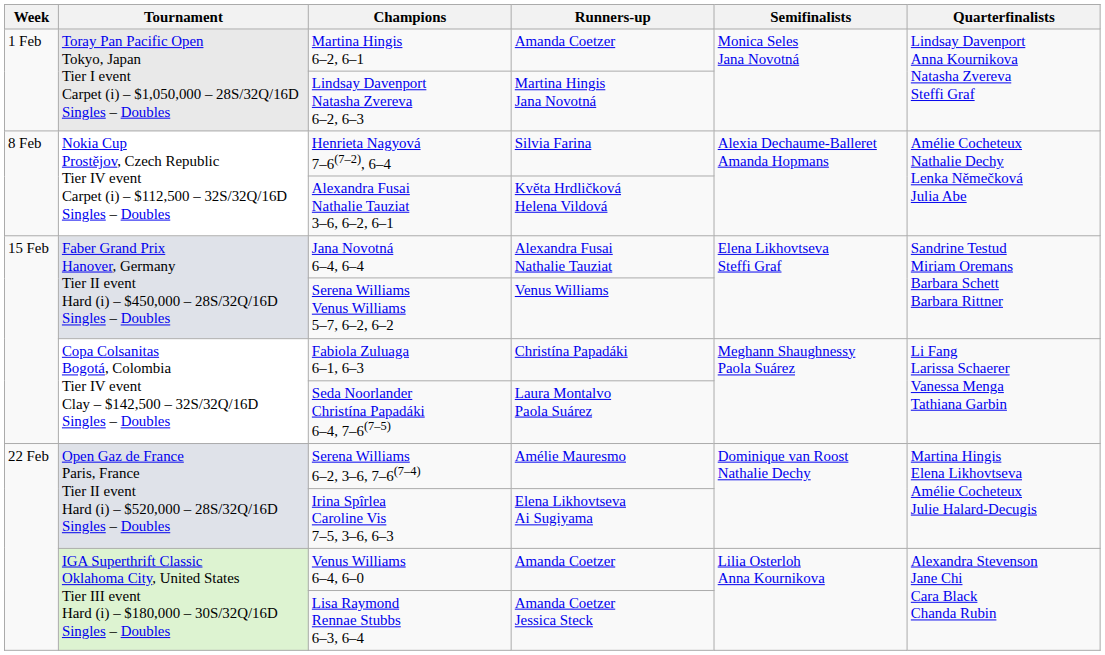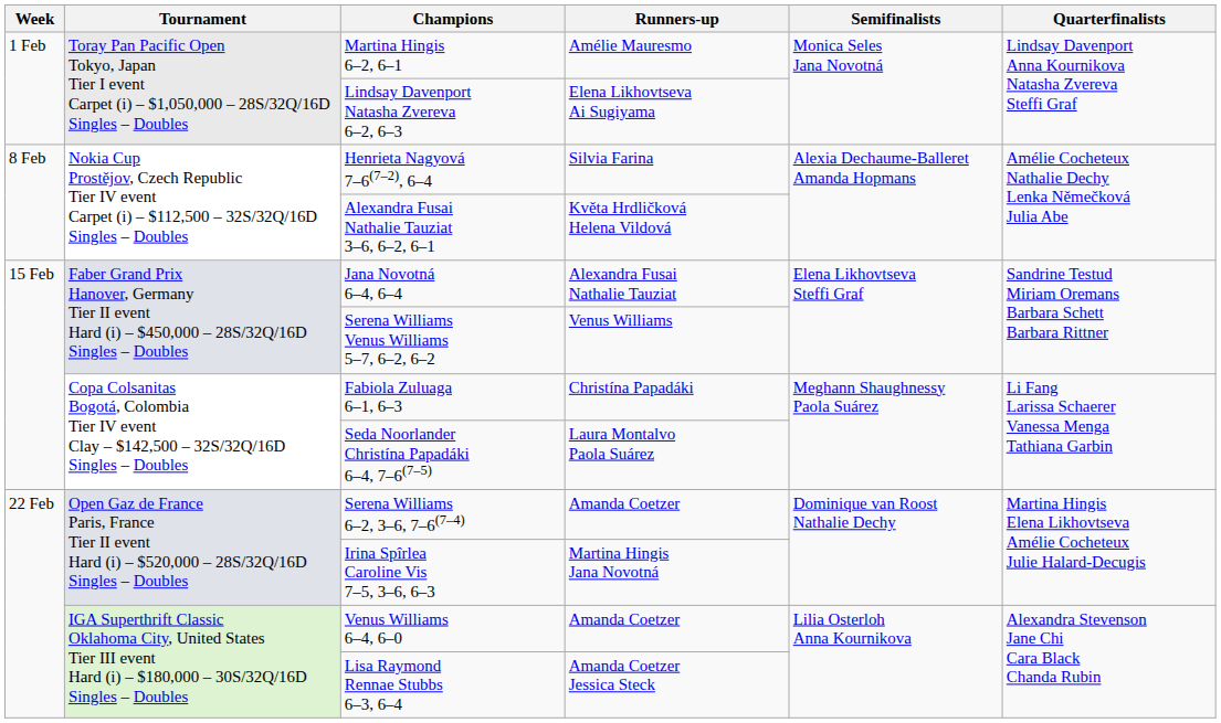 <table class=wikitable style=font-size:95%>
 <tr>
 <th style="width:48px;">Week</th>
 <th style="width:248px;">Tournament</th>
 <th style="width:200px;">Champions</th>
 <th style="width:200px;">Runners-up</th>
 <th style="width:190px;">Semifinalists</th>
 <th style="width:190px;">Quarterfinalists</th>
 </tr>
 <tr valign="top">
 <td rowspan=2>1 Feb</td>
 <td bgcolor=#E9E9E9 rowspan=2><a href='#'>Toray Pan Pacific Open</a><br> Tokyo, Japan <br>Tier I event <br> Carpet (i) – $1,050,000 – 28S/32Q/16D<br><a href='#'>Singles</a> – <a href='#'>Doubles</a></td>
 <td> <a href='#'>Martina Hingis</a> <br> 6–2, 6–1</td>
-<td> <a href='#'>Amanda Coetzer</a></td>
+<td> <a href='#'>Amélie Mauresmo</a></td>
 <td rowspan=2> <a href='#'>Monica Seles</a><br> <a href='#'>Jana Novotná</a></td>
 <td rowspan=2> <a href='#'>Lindsay Davenport</a>  <br>  <a href='#'>Anna Kournikova</a> <br> <a href='#'>Natasha Zvereva</a><br>   <a href='#'>Steffi Graf</a></td>
 </tr>
 <tr valign="top">
 <td> <a href='#'>Lindsay Davenport</a> <br>  <a href='#'>Natasha Zvereva</a><br>6–2, 6–3</td>
-<td> <a href='#'>Martina Hingis</a> <br>  <a href='#'>Jana Novotná</a></td>
+<td> <a href='#'>Elena Likhovtseva</a> <br>  <a href='#'>Ai Sugiyama</a></td>
 </tr>
 <tr valign="top">
 <td rowspan=2>8 Feb</td>
 <td bgcolor=#FFFFFF rowspan=2><a href='#'>Nokia Cup</a><br> <a href='#'>Prostějov</a>, Czech Republic <br>Tier IV event <br> Carpet (i) – $112,500 – 32S/32Q/16D<br><a href='#'>Singles</a> – <a href='#'>Doubles</a></td>
 <td> <a href='#'>Henrieta Nagyová</a> <br> 7–6<sup>(7–2)</sup>, 6–4</td>
 <td> <a href='#'>Silvia Farina</a></td>
 <td rowspan=2> <a href='#'>Alexia Dechaume-Balleret</a><br> <a href='#'>Amanda Hopmans</a></td>
 <td rowspan=2> <a href='#'>Amélie Cocheteux</a>  <br>  <a href='#'>Nathalie Dechy</a> <br> <a href='#'>Lenka Němečková</a><br>   <a href='#'>Julia Abe</a></td>
 </tr>
 <tr valign="top">
 <td> <a href='#'>Alexandra Fusai</a> <br>  <a href='#'>Nathalie Tauziat</a><br>3–6, 6–2, 6–1</td>
 <td> <a href='#'>Květa Hrdličková</a> <br>  <a href='#'>Helena Vildová</a></td>
 </tr>
 <tr valign="top">
 <td rowspan=4>15 Feb</td>
 <td bgcolor=#dfe2e9 rowspan=2><a href='#'>Faber Grand Prix</a><br><a href='#'>Hanover</a>, Germany <br>Tier II event <br> Hard (i) – $450,000 – 28S/32Q/16D<br><a href='#'>Singles</a> – <a href='#'>Doubles</a></td>
 <td> <a href='#'>Jana Novotná</a> <br> 6–4, 6–4</td>
 <td> <a href='#'>Alexandra Fusai</a> <br>  <a href='#'>Nathalie Tauziat</a></td>
 <td rowspan=2> <a href='#'>Elena Likhovtseva</a><br> <a href='#'>Steffi Graf</a></td>
 <td rowspan=2> <a href='#'>Sandrine Testud</a>  <br>  <a href='#'>Miriam Oremans</a> <br> <a href='#'>Barbara Schett</a><br>   <a href='#'>Barbara Rittner</a></td>
 </tr>
 <tr valign="top">
 <td> <a href='#'>Serena Williams</a> <br>  <a href='#'>Venus Williams</a><br>5–7, 6–2, 6–2</td>
 <td> <a href='#'>Venus Williams</a></td>
 </tr>
 <tr valign="top">
 <td bgcolor=#FFFFFF rowspan=2><a href='#'>Copa Colsanitas</a><br> <a href='#'>Bogotá</a>, Colombia <br>Tier IV event <br> Clay – $142,500 – 32S/32Q/16D<br><a href='#'>Singles</a> – <a href='#'>Doubles</a></td>
 <td> <a href='#'>Fabiola Zuluaga</a> <br> 6–1, 6–3</td>
 <td> <a href='#'>Christína Papadáki</a></td>
 <td rowspan=2> <a href='#'>Meghann Shaughnessy</a><br> <a href='#'>Paola Suárez</a></td>
 <td rowspan=2> <a href='#'>Li Fang</a>  <br>  <a href='#'>Larissa Schaerer</a> <br> <a href='#'>Vanessa Menga</a><br>   <a href='#'>Tathiana Garbin</a></td>
 </tr>
 <tr valign="top">
 <td> <a href='#'>Seda Noorlander</a> <br>  <a href='#'>Christína Papadáki</a><br>6–4, 7–6<sup>(7–5)</sup></td>
 <td> <a href='#'>Laura Montalvo</a> <br>  <a href='#'>Paola Suárez</a></td>
 </tr>
 <tr valign="top">
 <td rowspan=4>22 Feb</td>
 <td bgcolor=#dfe2e9 rowspan=2><a href='#'>Open Gaz de France</a><br>  Paris, France <br>Tier II event <br> Hard (i) – $520,000 – 28S/32Q/16D<br><a href='#'>Singles</a> – <a href='#'>Doubles</a></td>
 <td> <a href='#'>Serena Williams</a> <br> 6–2, 3–6, 7–6<sup>(7–4)</sup></td>
-<td> <a href='#'>Amélie Mauresmo</a></td>
+<td> <a href='#'>Amanda Coetzer</a></td>
 <td rowspan=2> <a href='#'>Dominique van Roost</a><br> <a href='#'>Nathalie Dechy</a></td>
 <td rowspan=2> <a href='#'>Martina Hingis</a>  <br>  <a href='#'>Elena Likhovtseva</a> <br> <a href='#'>Amélie Cocheteux</a><br>   <a href='#'>Julie Halard-Decugis</a></td>
 </tr>
 <tr valign="top">
 <td> <a href='#'>Irina Spîrlea</a> <br>  <a href='#'>Caroline Vis</a><br>7–5, 3–6, 6–3</td>
-<td> <a href='#'>Elena Likhovtseva</a> <br>  <a href='#'>Ai Sugiyama</a></td>
+<td> <a href='#'>Martina Hingis</a> <br>  <a href='#'>Jana Novotná</a></td>
 </tr>
 <tr valign="top">
 <td bgcolor=#DDF3D1 rowspan=2><a href='#'>IGA Superthrift Classic</a><br> <a href='#'>Oklahoma City</a>, United States <br>Tier III event <br> Hard (i) – $180,000 – 30S/32Q/16D<br><a href='#'>Singles</a> – <a href='#'>Doubles</a></td>
 <td> <a href='#'>Venus Williams</a> <br> 6–4, 6–0</td>
 <td> <a href='#'>Amanda Coetzer</a></td>
 <td rowspan=2> <a href='#'>Lilia Osterloh</a><br> <a href='#'>Anna Kournikova</a></td>
 <td rowspan=2> <a href='#'>Alexandra Stevenson</a>  <br>  <a href='#'>Jane Chi</a> <br> <a href='#'>Cara Black</a><br>   <a href='#'>Chanda Rubin</a></td>
 </tr>
 <tr valign="top">
 <td> <a href='#'>Lisa Raymond</a> <br>  <a href='#'>Rennae Stubbs</a><br>6–3, 6–4</td>
 <td> <a href='#'>Amanda Coetzer</a> <br>  <a href='#'>Jessica Steck</a></td>
 </tr>
 </table>
